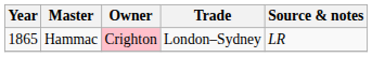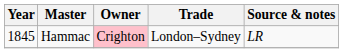 <table class=" wikitable">
 <tr>
 <th>Year</th>
 <th>Master</th>
 <th>Owner</th>
 <th>Trade</th>
 <th>Source & notes</th>
 </tr>
 <tr>
-<td>1865</td>
+<td>1845</td>
 <td>Hammac</td>
 <td style="background: pink;">Crighton</td>
 <td>London–Sydney</td>
 <td><em>LR</em></td>
 </tr>
 <tr>
 </tr>
 </table>
